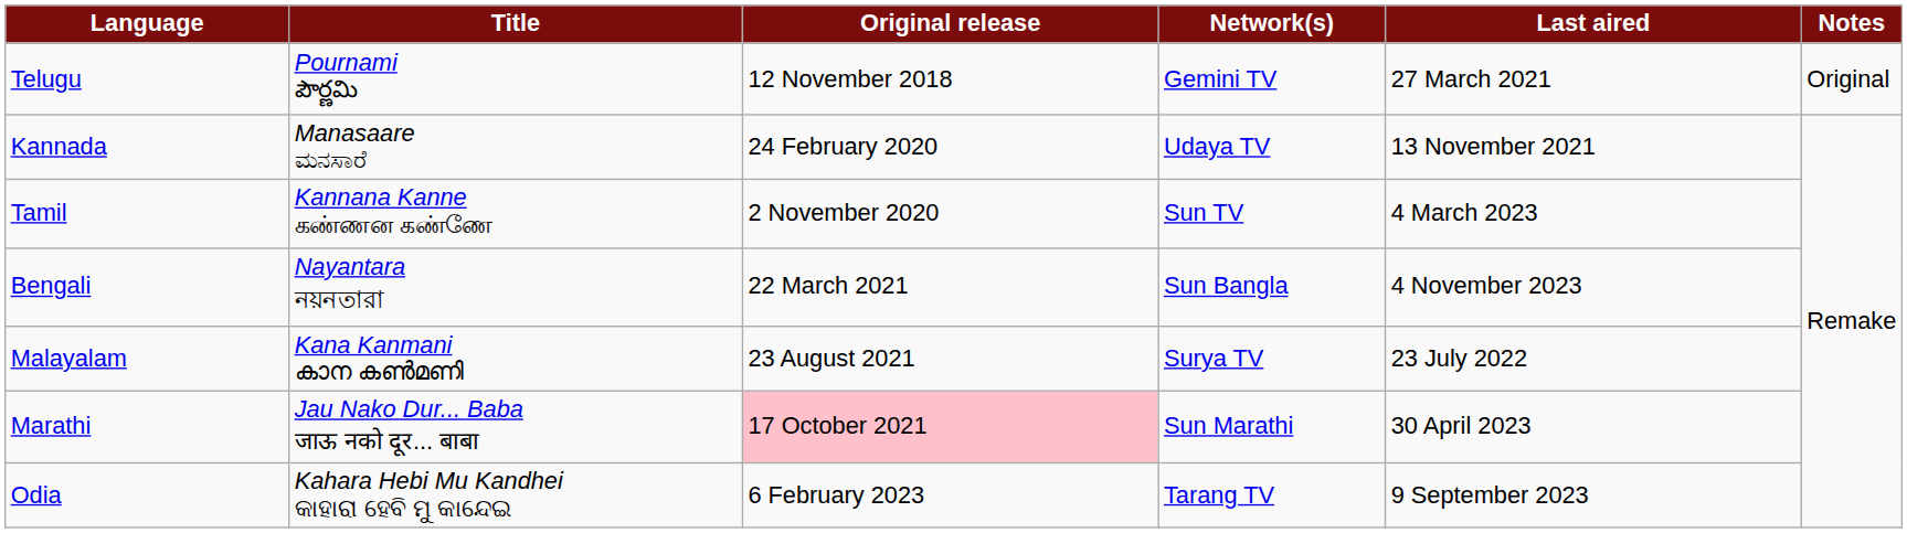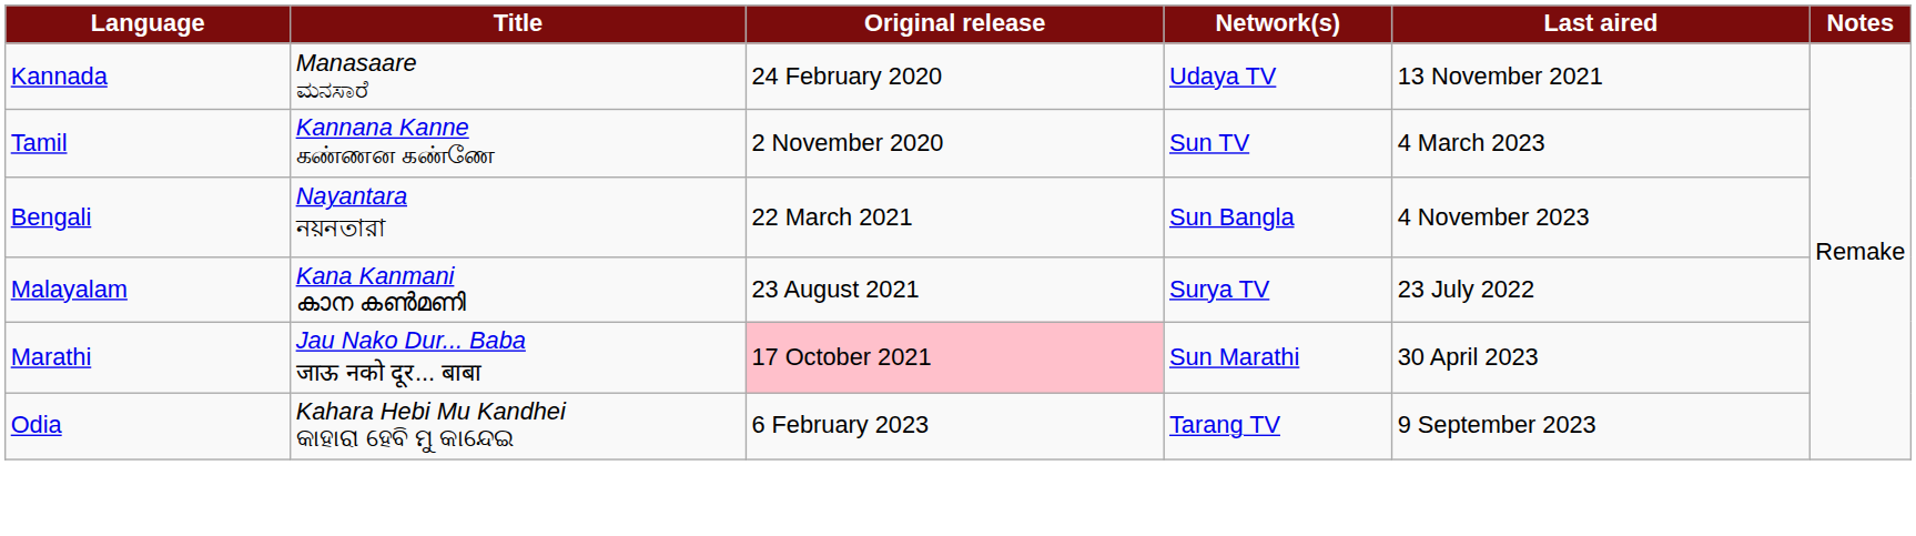 <table class="wikitable" style="width: 100%; margin-right: 0;">
 <tr style="color:white">
 <th style="background:#7b0c0c; width:15%;">Language</th>
 <th style="background:#7b0c0c; width:24%;">Title</th>
 <th style="background:#7b0c0c; width:22%;">Original release</th>
 <th style="background:#7b0c0c; width:12%;">Network(s)</th>
 <th style="background:#7b0c0c; width:22%;">Last aired</th>
 <th style="background:#7b0c0c; width:5%;">Notes</th>
-</tr>
-<tr>
-<td><a href='#'>Telugu</a></td>
-<td><em><a href='#'>Pournami</a></em> <br> పౌర్ణమి</td>
-<td>12 November 2018</td>
-<td><a href='#'>Gemini TV</a></td>
-<td>27 March 2021</td>
-<td>Original</td>
 </tr>
 <tr>
 <td><a href='#'>Kannada</a></td>
 <td><em>Manasaare</em> <br> ಮನಸಾರೆ</td>
 <td>24 February 2020</td>
 <td><a href='#'>Udaya TV</a></td>
 <td>13 November 2021</td>
 <td rowspan="6">Remake</td>
 </tr>
 <tr>
 <td><a href='#'>Tamil</a></td>
 <td><em><a href='#'>Kannana Kanne</a></em> <br> கண்ணன கண்ணே</td>
 <td>2 November 2020</td>
 <td><a href='#'>Sun TV</a></td>
 <td>4 March 2023</td>
 </tr>
 <tr>
 <td><a href='#'>Bengali</a></td>
 <td><em><a href='#'>Nayantara</a></em> <br> নয়নতারা</td>
 <td>22 March 2021</td>
 <td><a href='#'>Sun Bangla</a></td>
 <td>4 November 2023</td>
 </tr>
 <tr>
 <td><a href='#'>Malayalam</a></td>
 <td><em><a href='#'>Kana Kanmani</a></em> <br> കാന കൺമണി</td>
 <td>23 August 2021</td>
 <td><a href='#'>Surya TV</a></td>
 <td>23 July 2022</td>
 </tr>
 <tr>
 <td><a href='#'>Marathi</a></td>
 <td><em><a href='#'>Jau Nako Dur... Baba</a></em> <br> जाऊ नको दूर... बाबा</td>
 <td style="background: pink;">17 October 2021</td>
 <td><a href='#'>Sun Marathi</a></td>
 <td>30 April 2023</td>
 </tr>
 <tr>
 <td><a href='#'>Odia</a></td>
 <td><em>Kahara Hebi Mu Kandhei</em> <br> କାହାରା ହେବି ମୁ କାନ୍ଦେଇ</td>
 <td>6 February 2023</td>
 <td><a href='#'>Tarang TV</a></td>
 <td>9 September 2023</td>
 </tr>
 </table>
